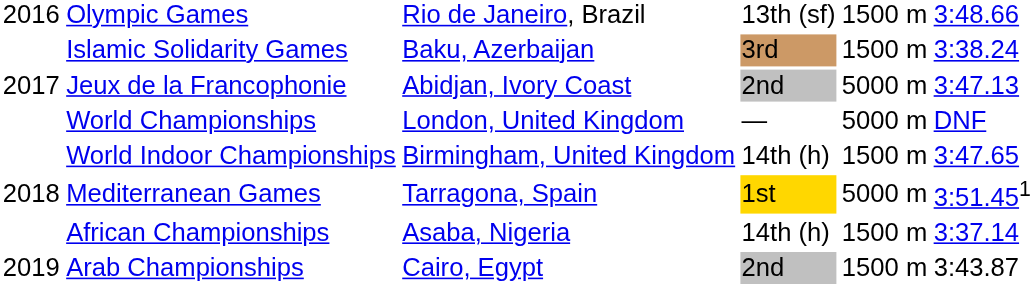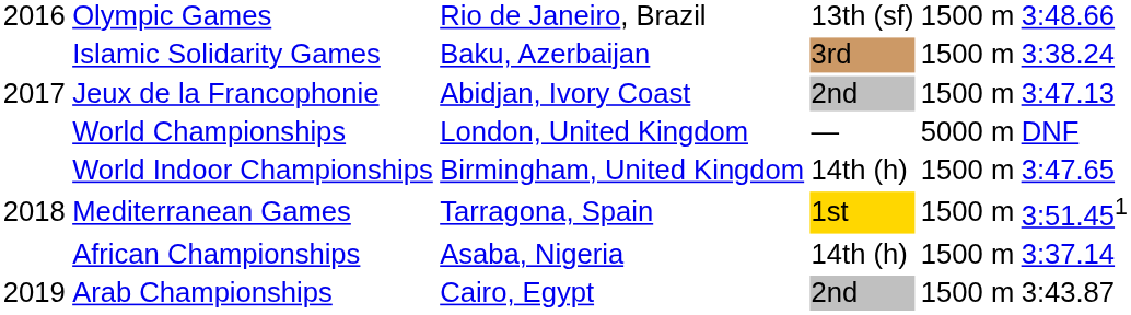 <table>
 <tr>
 <td>2016</td>
 <td><a href='#'>Olympic Games</a></td>
 <td><a href='#'>Rio de Janeiro</a>, Brazil</td>
 <td>13th (sf)</td>
 <td>1500 m</td>
 <td><a href='#'>3:48.66</a></td>
 </tr>
 <tr>
 <td rowspan=3>2017</td>
 <td><a href='#'>Islamic Solidarity Games</a></td>
 <td><a href='#'>Baku, Azerbaijan</a></td>
 <td bgcolor=cc9966>3rd</td>
 <td>1500 m</td>
 <td><a href='#'>3:38.24</a></td>
 </tr>
 <tr>
 <td><a href='#'>Jeux de la Francophonie</a></td>
 <td><a href='#'>Abidjan, Ivory Coast</a></td>
 <td bgcolor=silver>2nd</td>
-<td>5000 m</td>
+<td>1500 m</td>
 <td><a href='#'>3:47.13</a></td>
 </tr>
 <tr>
 <td><a href='#'>World Championships</a></td>
 <td><a href='#'>London, United Kingdom</a></td>
 <td>—</td>
 <td>5000 m</td>
 <td><a href='#'>DNF</a></td>
 </tr>
 <tr>
 <td rowspan=3>2018</td>
 <td><a href='#'>World Indoor Championships</a></td>
 <td><a href='#'>Birmingham, United Kingdom</a></td>
 <td>14th (h)</td>
 <td>1500 m</td>
 <td><a href='#'>3:47.65</a></td>
 </tr>
 <tr>
 <td><a href='#'>Mediterranean Games</a></td>
 <td><a href='#'>Tarragona, Spain</a></td>
 <td bgcolor="gold">1st</td>
-<td>5000 m</td>
+<td>1500 m</td>
 <td><a href='#'>3:51.45</a><sup>1</sup></td>
 </tr>
 <tr>
 <td><a href='#'>African Championships</a></td>
 <td><a href='#'>Asaba, Nigeria</a></td>
 <td>14th (h)</td>
 <td>1500 m</td>
 <td><a href='#'>3:37.14</a></td>
 </tr>
 <tr>
 <td>2019</td>
 <td><a href='#'>Arab Championships</a></td>
 <td><a href='#'>Cairo, Egypt</a></td>
 <td bgcolor=silver>2nd</td>
 <td>1500 m</td>
 <td>3:43.87</td>
 </tr>
 </table>
